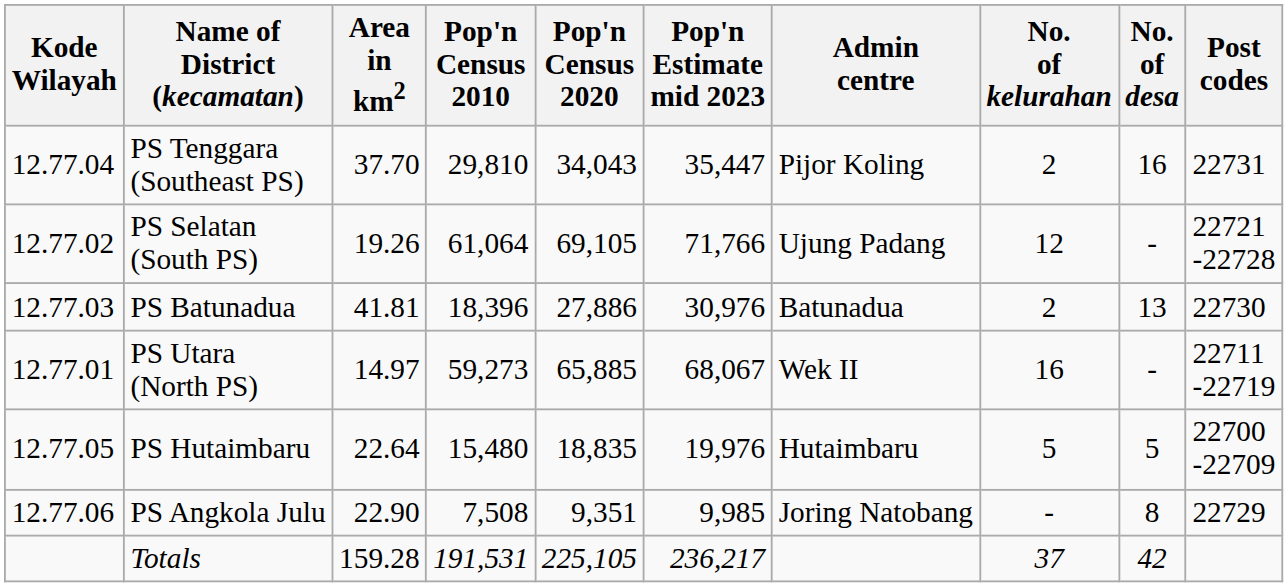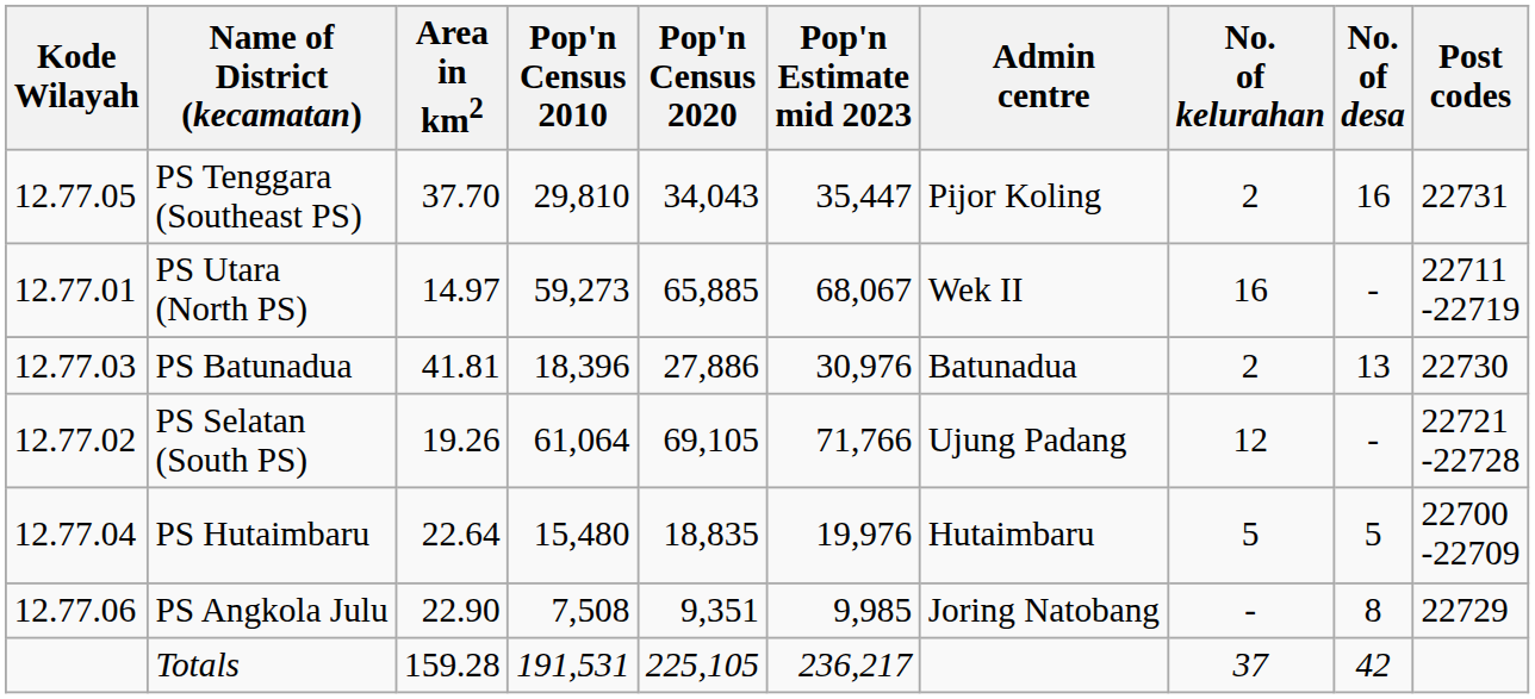 <table class="sortable wikitable">
 <tr>
 <th>Kode <br>Wilayah</th>
 <th>Name of<br>District<br>(<em>kecamatan</em>)</th>
 <th>Area<br>in <br>km<sup>2</sup></th>
 <th>Pop'n<br>Census<br>2010</th>
 <th>Pop'n<br>Census<br>2020</th>
 <th>Pop'n<br>Estimate<br>mid 2023</th>
 <th>Admin<br>centre</th>
 <th>No.<br>of<br><em>kelurahan</em></th>
 <th>No.<br>of<br><em>desa</em></th>
 <th>Post<br>codes</th>
 </tr>
 <tr>
-<td>12.77.04</td>
+<td>12.77.05</td>
 <td>PS Tenggara <br>(Southeast PS)</td>
 <td align="right">37.70</td>
 <td align="right">29,810</td>
 <td align="right">34,043</td>
 <td align="right">35,447</td>
 <td>Pijor Koling</td>
 <td align="center">2</td>
 <td align="center">16</td>
 <td>22731</td>
+</tr>
+<tr>
+<td>12.77.01</td>
+<td>PS Utara <br>(North PS)</td>
+<td align="right">14.97</td>
+<td align="right">59,273</td>
+<td align="right">65,885</td>
+<td align="right">68,067</td>
+<td>Wek II</td>
+<td align="center">16</td>
+<td align="center">-</td>
+<td>22711<br>-22719</td>
+</tr>
+<tr>
+<td>12.77.03</td>
+<td>PS Batunadua</td>
+<td align="right">41.81</td>
+<td align="right">18,396</td>
+<td align="right">27,886</td>
+<td align="right">30,976</td>
+<td>Batunadua</td>
+<td align="center">2</td>
+<td align="center">13</td>
+<td>22730</td>
 </tr>
 <tr>
 <td>12.77.02</td>
 <td>PS Selatan <br>(South PS)</td>
 <td align="right">19.26</td>
 <td align="right">61,064</td>
 <td align="right">69,105</td>
 <td align="right">71,766</td>
 <td>Ujung Padang</td>
 <td align="center">12</td>
 <td align="center">-</td>
 <td>22721<br>-22728</td>
 </tr>
 <tr>
-<td>12.77.03</td>
-<td>PS Batunadua</td>
-<td align="right">41.81</td>
-<td align="right">18,396</td>
-<td align="right">27,886</td>
-<td align="right">30,976</td>
-<td>Batunadua</td>
-<td align="center">2</td>
-<td align="center">13</td>
-<td>22730</td>
-</tr>
-<tr>
-<td>12.77.01</td>
-<td>PS Utara <br>(North PS)</td>
-<td align="right">14.97</td>
-<td align="right">59,273</td>
-<td align="right">65,885</td>
-<td align="right">68,067</td>
-<td>Wek II</td>
-<td align="center">16</td>
-<td align="center">-</td>
-<td>22711<br>-22719</td>
-</tr>
-<tr>
-<td>12.77.05</td>
+<td>12.77.04</td>
 <td>PS Hutaimbaru</td>
 <td align="right">22.64</td>
 <td align="right">15,480</td>
 <td align="right">18,835</td>
 <td align="right">19,976</td>
 <td>Hutaimbaru</td>
 <td align="center">5</td>
 <td align="center">5</td>
 <td>22700<br>-22709</td>
 </tr>
 <tr>
 <td>12.77.06</td>
 <td>PS Angkola Julu</td>
 <td align="right">22.90</td>
 <td align="right">7,508</td>
 <td align="right">9,351</td>
 <td align="right">9,985</td>
 <td>Joring Natobang</td>
 <td align="center">-</td>
 <td align="center">8</td>
 <td>22729</td>
 </tr>
 <tr>
 <td></td>
 <td><em>Totals</em></td>
 <td align="right">159.28</td>
 <td align="right"><em>191,531</em></td>
 <td align="right"><em>225,105</em></td>
 <td align="right"><em>236,217</em></td>
 <td></td>
 <td align="center"><em>37</em></td>
 <td align="center"><em>42</em></td>
 <td></td>
 </tr>
 </table>
